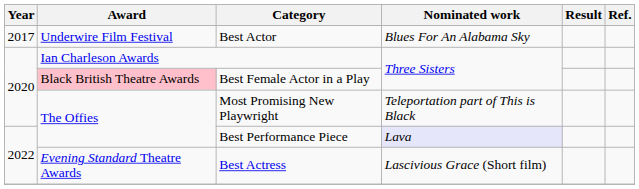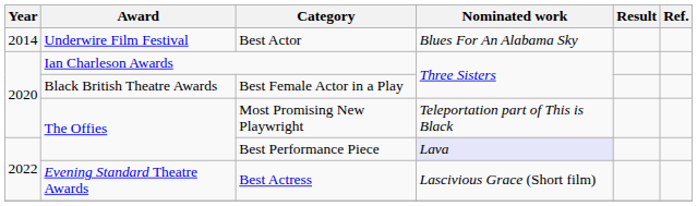 <table width="85%" class="wikitable">
 <tr>
 <th width="10">Year</th>
 <th width="320">Award</th>
 <th width="280">Category</th>
 <th width="310">Nominated work</th>
 <th width="30">Result</th>
 <th width="10">Ref.</th>
 </tr>
 <tr>
-<td>2017</td>
+<td>2014</td>
 <td><a href='#'>Underwire Film Festival</a></td>
 <td>Best Actor</td>
 <td><em>Blues For An Alabama Sky</em></td>
 <td></td>
 <td></td>
 </tr>
 <tr>
 <td rowspan="3">2020</td>
 <td colspan="2"><a href='#'>Ian Charleson Awards</a></td>
 <td rowspan="2"><em><a href='#'>Three Sisters</a></em></td>
 <td></td>
 <td></td>
 </tr>
 <tr>
-<td style="background: pink;">Black British Theatre Awards</td>
+<td>Black British Theatre Awards</td>
 <td>Best Female Actor in a Play</td>
 <td></td>
 <td></td>
 </tr>
 <tr>
 <td rowspan="2"><a href='#'>The Offies</a></td>
 <td>Most Promising New Playwright</td>
 <td><em>Teleportation part of This is Black</em></td>
 <td></td>
 <td></td>
 </tr>
 <tr>
 <td rowspan="2">2022</td>
 <td>Best Performance Piece</td>
 <td style="background: lavender;"><em>Lava</em></td>
 <td></td>
 <td></td>
 </tr>
 <tr>
 <td><a href='#'><em>Evening Standard</em> Theatre Awards</a></td>
 <td><a href='#'>Best Actress</a></td>
 <td><em>Lascivious Grace</em> (Short film)</td>
 <td></td>
 <td></td>
 </tr>
 <tr>
 </tr>
 </table>
